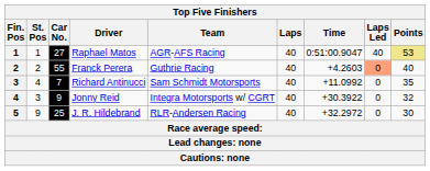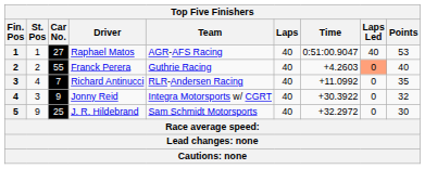 <table class="wikitable" style="font-size:85%;">
 <tr>
 <th colspan=9>Top Five Finishers</th>
 </tr>
 <tr>
 <th>Fin.<br>Pos</th>
 <th>St.<br>Pos</th>
 <th>Car<br>No.</th>
 <th>Driver</th>
 <th>Team</th>
 <th>Laps</th>
 <th>Time</th>
 <th>Laps<br>Led</th>
 <th>Points</th>
 </tr>
 <tr>
 <th>1</th>
 <td align=center>1</td>
 <td style="background:#000000; color:white;" align=center>27</td>
 <td> <a href='#'>Raphael Matos</a></td>
 <td><a href='#'>AGR</a>-<a href='#'>AFS Racing</a></td>
 <td align=center>40</td>
 <td align=right>0:51:00.9047</td>
 <td align=center>40</td>
-<td align=center style="background: khaki;">53</td>
+<td align=center>53</td>
 </tr>
 <tr>
 <th>2</th>
 <td align=center>2</td>
 <td style="background:#000000; color:white;" align=center>55</td>
 <td> <a href='#'>Franck Perera</a></td>
 <td><a href='#'>Guthrie Racing</a></td>
 <td align=center>40</td>
 <td align=right>+4.2603</td>
 <td align=center style="background: lightsalmon;">0</td>
 <td align=center>40</td>
 </tr>
 <tr>
 <th>3</th>
 <td align=center>4</td>
 <td style="background:#000000; color:white;" align=center>7</td>
 <td> <a href='#'>Richard Antinucci</a></td>
-<td><a href='#'>Sam Schmidt Motorsports</a></td>
+<td><a href='#'>RLR</a>-<a href='#'>Andersen Racing</a></td>
 <td align=center>40</td>
 <td align=right>+11.0992</td>
 <td align=center>0</td>
 <td align=center>35</td>
 </tr>
 <tr>
 <th>4</th>
 <td align=center>3</td>
 <td style="background:#000000; color:white;" align=center>9</td>
 <td> <a href='#'>Jonny Reid</a></td>
 <td><a href='#'>Integra Motorsports</a> w/ <a href='#'>CGRT</a></td>
 <td align=center>40</td>
 <td align=right>+30.3922</td>
 <td align=center>0</td>
 <td align=center>32</td>
 </tr>
 <tr>
 <th>5</th>
 <td align=center>9</td>
 <td style="background:#000000; color:white;" align=center>25</td>
 <td> <a href='#'>J. R. Hildebrand</a></td>
-<td><a href='#'>RLR</a>-<a href='#'>Andersen Racing</a></td>
+<td><a href='#'>Sam Schmidt Motorsports</a></td>
 <td align=center>40</td>
 <td align=right>+32.2972</td>
 <td align=center>0</td>
 <td align=center>30</td>
 </tr>
 <tr>
 <th colspan=9>Race average speed: </th>
 </tr>
 <tr>
 <th colspan=9>Lead changes: none</th>
 </tr>
 <tr>
 <th colspan=9>Cautions: none</th>
 </tr>
 </table>
